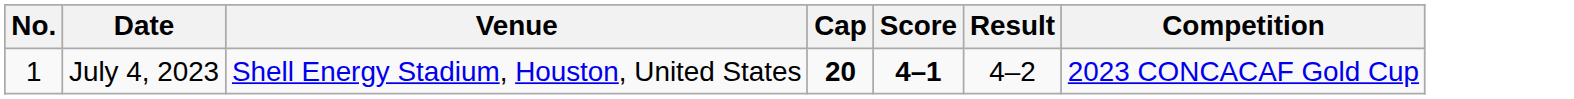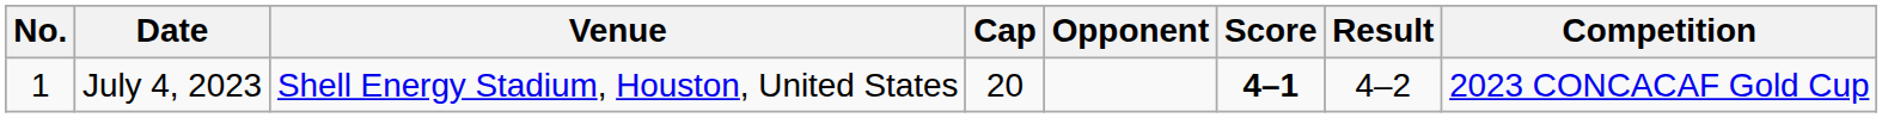 <table class="wikitable" style=font-size:100%;">
 <tr>
 <th>No.</th>
 <th>Date</th>
 <th>Venue</th>
 <th>Cap</th>
+<th>Opponent</th>
 <th>Score</th>
 <th>Result</th>
 <th>Competition</th>
 </tr>
 <tr>
 <td align=center>1</td>
 <td>July 4, 2023</td>
 <td><a href='#'>Shell Energy Stadium</a>, <a href='#'>Houston</a>, United States</td>
-<td align=center><strong>20</strong></td>
+<td align=center>20</td>
+<td></td>
 <td align=center><strong>4–1</strong></td>
 <td align=center>4–2</td>
 <td><a href='#'>2023 CONCACAF Gold Cup</a></td>
 </tr>
 </table>
